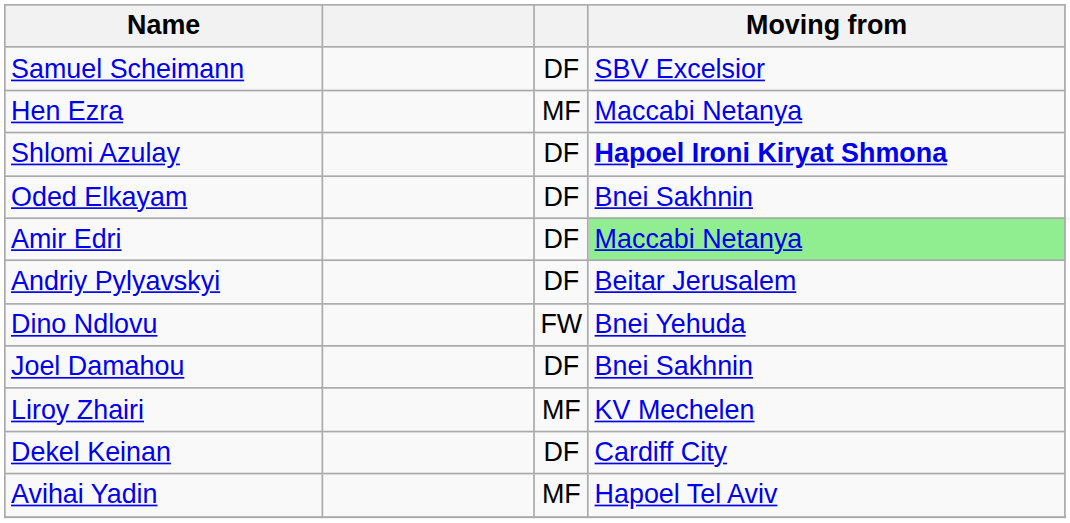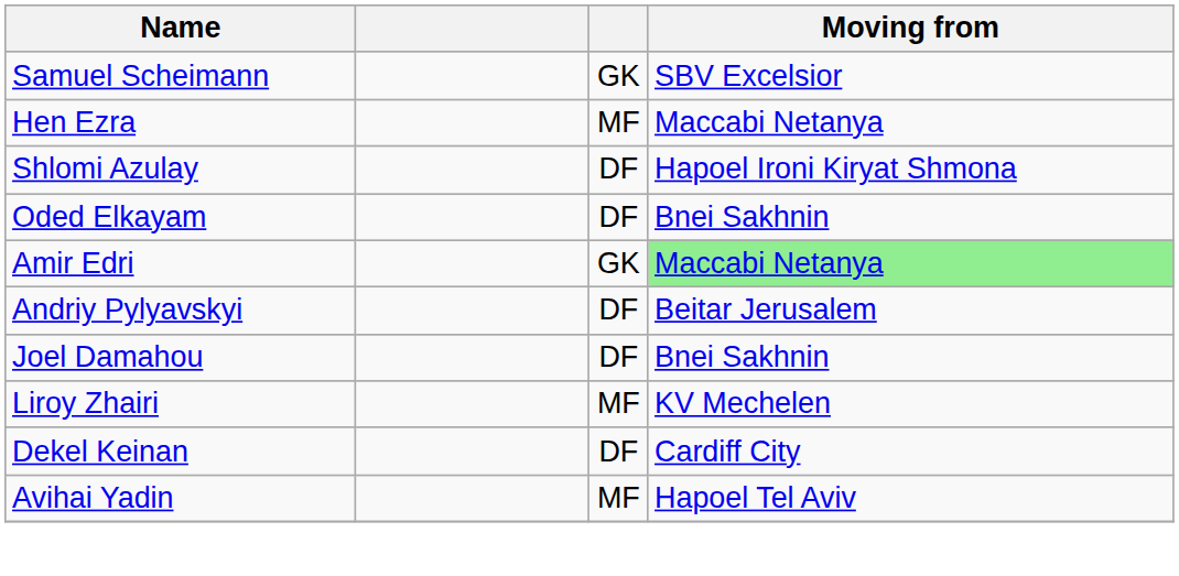 <table class="wikitable" style="text-align: center; width:50%">
 <tr>
 <th width=30% align="center">Name</th>
 <th width=20% align="center"></th>
 <th width=5% align="center"></th>
 <th width=50% align="center">Moving from</th>
 </tr>
 <tr>
 <td align=left><a href='#'>Samuel Scheimann</a></td>
 <td></td>
-<td>DF</td>
+<td>GK</td>
 <td align=left> <a href='#'>SBV Excelsior</a></td>
 </tr>
 <tr>
 <td align=left><a href='#'>Hen Ezra</a></td>
 <td></td>
 <td>MF</td>
 <td align=left> <a href='#'>Maccabi Netanya</a></td>
 </tr>
 <tr>
 <td align=left><a href='#'>Shlomi Azulay</a></td>
 <td></td>
 <td>DF</td>
-<td align=left><strong> <a href='#'>Hapoel Ironi Kiryat Shmona</a></strong></td>
+<td align=left> <a href='#'>Hapoel Ironi Kiryat Shmona</a></td>
 </tr>
 <tr>
 <td align=left><a href='#'>Oded Elkayam</a></td>
 <td></td>
 <td>DF</td>
 <td align=left> <a href='#'>Bnei Sakhnin</a></td>
 </tr>
 <tr>
 <td align=left><a href='#'>Amir Edri</a></td>
 <td></td>
-<td>DF</td>
+<td>GK</td>
 <td align=left style="background: lightgreen;"> <a href='#'>Maccabi Netanya</a></td>
 </tr>
 <tr>
 <td align=left><a href='#'>Andriy Pylyavskyi</a></td>
 <td></td>
 <td>DF</td>
 <td align=left> <a href='#'>Beitar Jerusalem</a></td>
-</tr>
-<tr>
-<td align=left><a href='#'>Dino Ndlovu</a></td>
-<td></td>
-<td>FW</td>
-<td align=left> <a href='#'>Bnei Yehuda</a></td>
 </tr>
 <tr>
 <td align=left><a href='#'>Joel Damahou</a></td>
 <td> </td>
 <td>DF</td>
 <td align=left> <a href='#'>Bnei Sakhnin</a></td>
 </tr>
 <tr>
 <td align=left><a href='#'>Liroy Zhairi</a></td>
 <td></td>
 <td>MF</td>
 <td align=left>  <a href='#'>KV Mechelen</a></td>
 </tr>
 <tr>
 <td align=left><a href='#'>Dekel Keinan</a></td>
 <td></td>
 <td>DF</td>
 <td align=left>  <a href='#'>Cardiff City</a></td>
 </tr>
 <tr>
 <td align=left><a href='#'>Avihai Yadin</a></td>
 <td></td>
 <td>MF</td>
 <td align=left>  <a href='#'>Hapoel Tel Aviv</a></td>
 </tr>
 <tr>
 </tr>
 </table>
